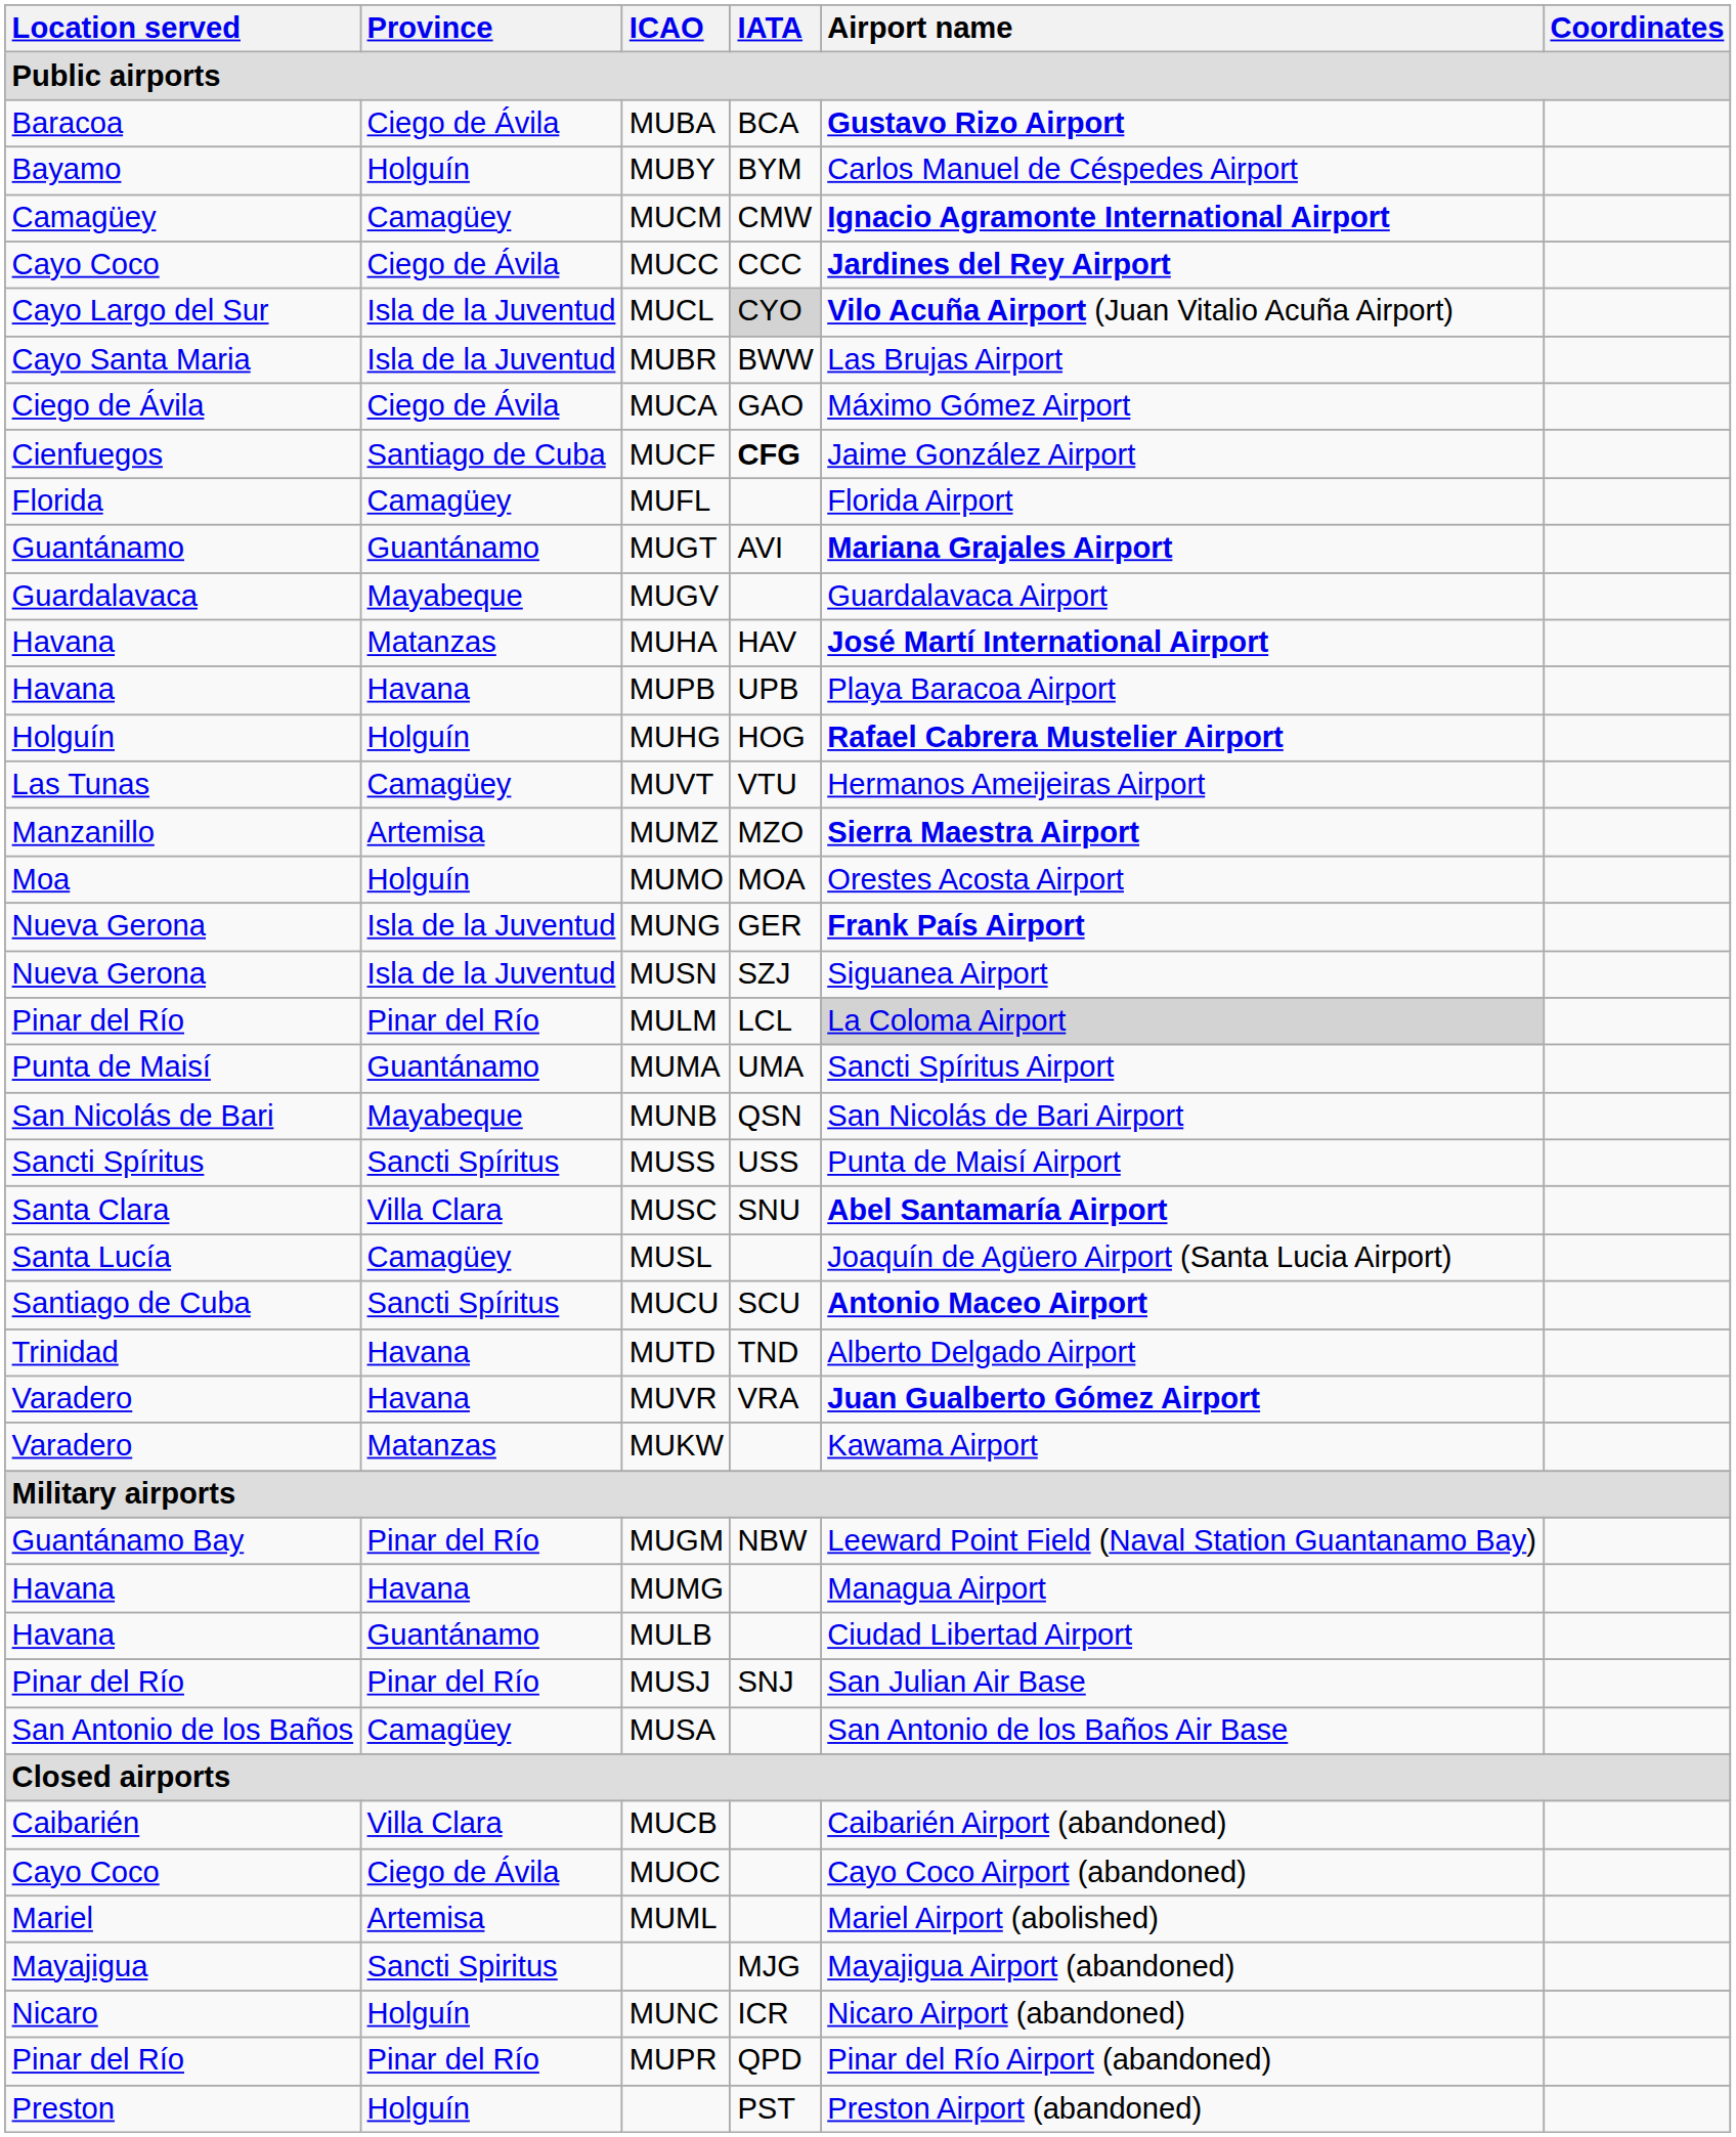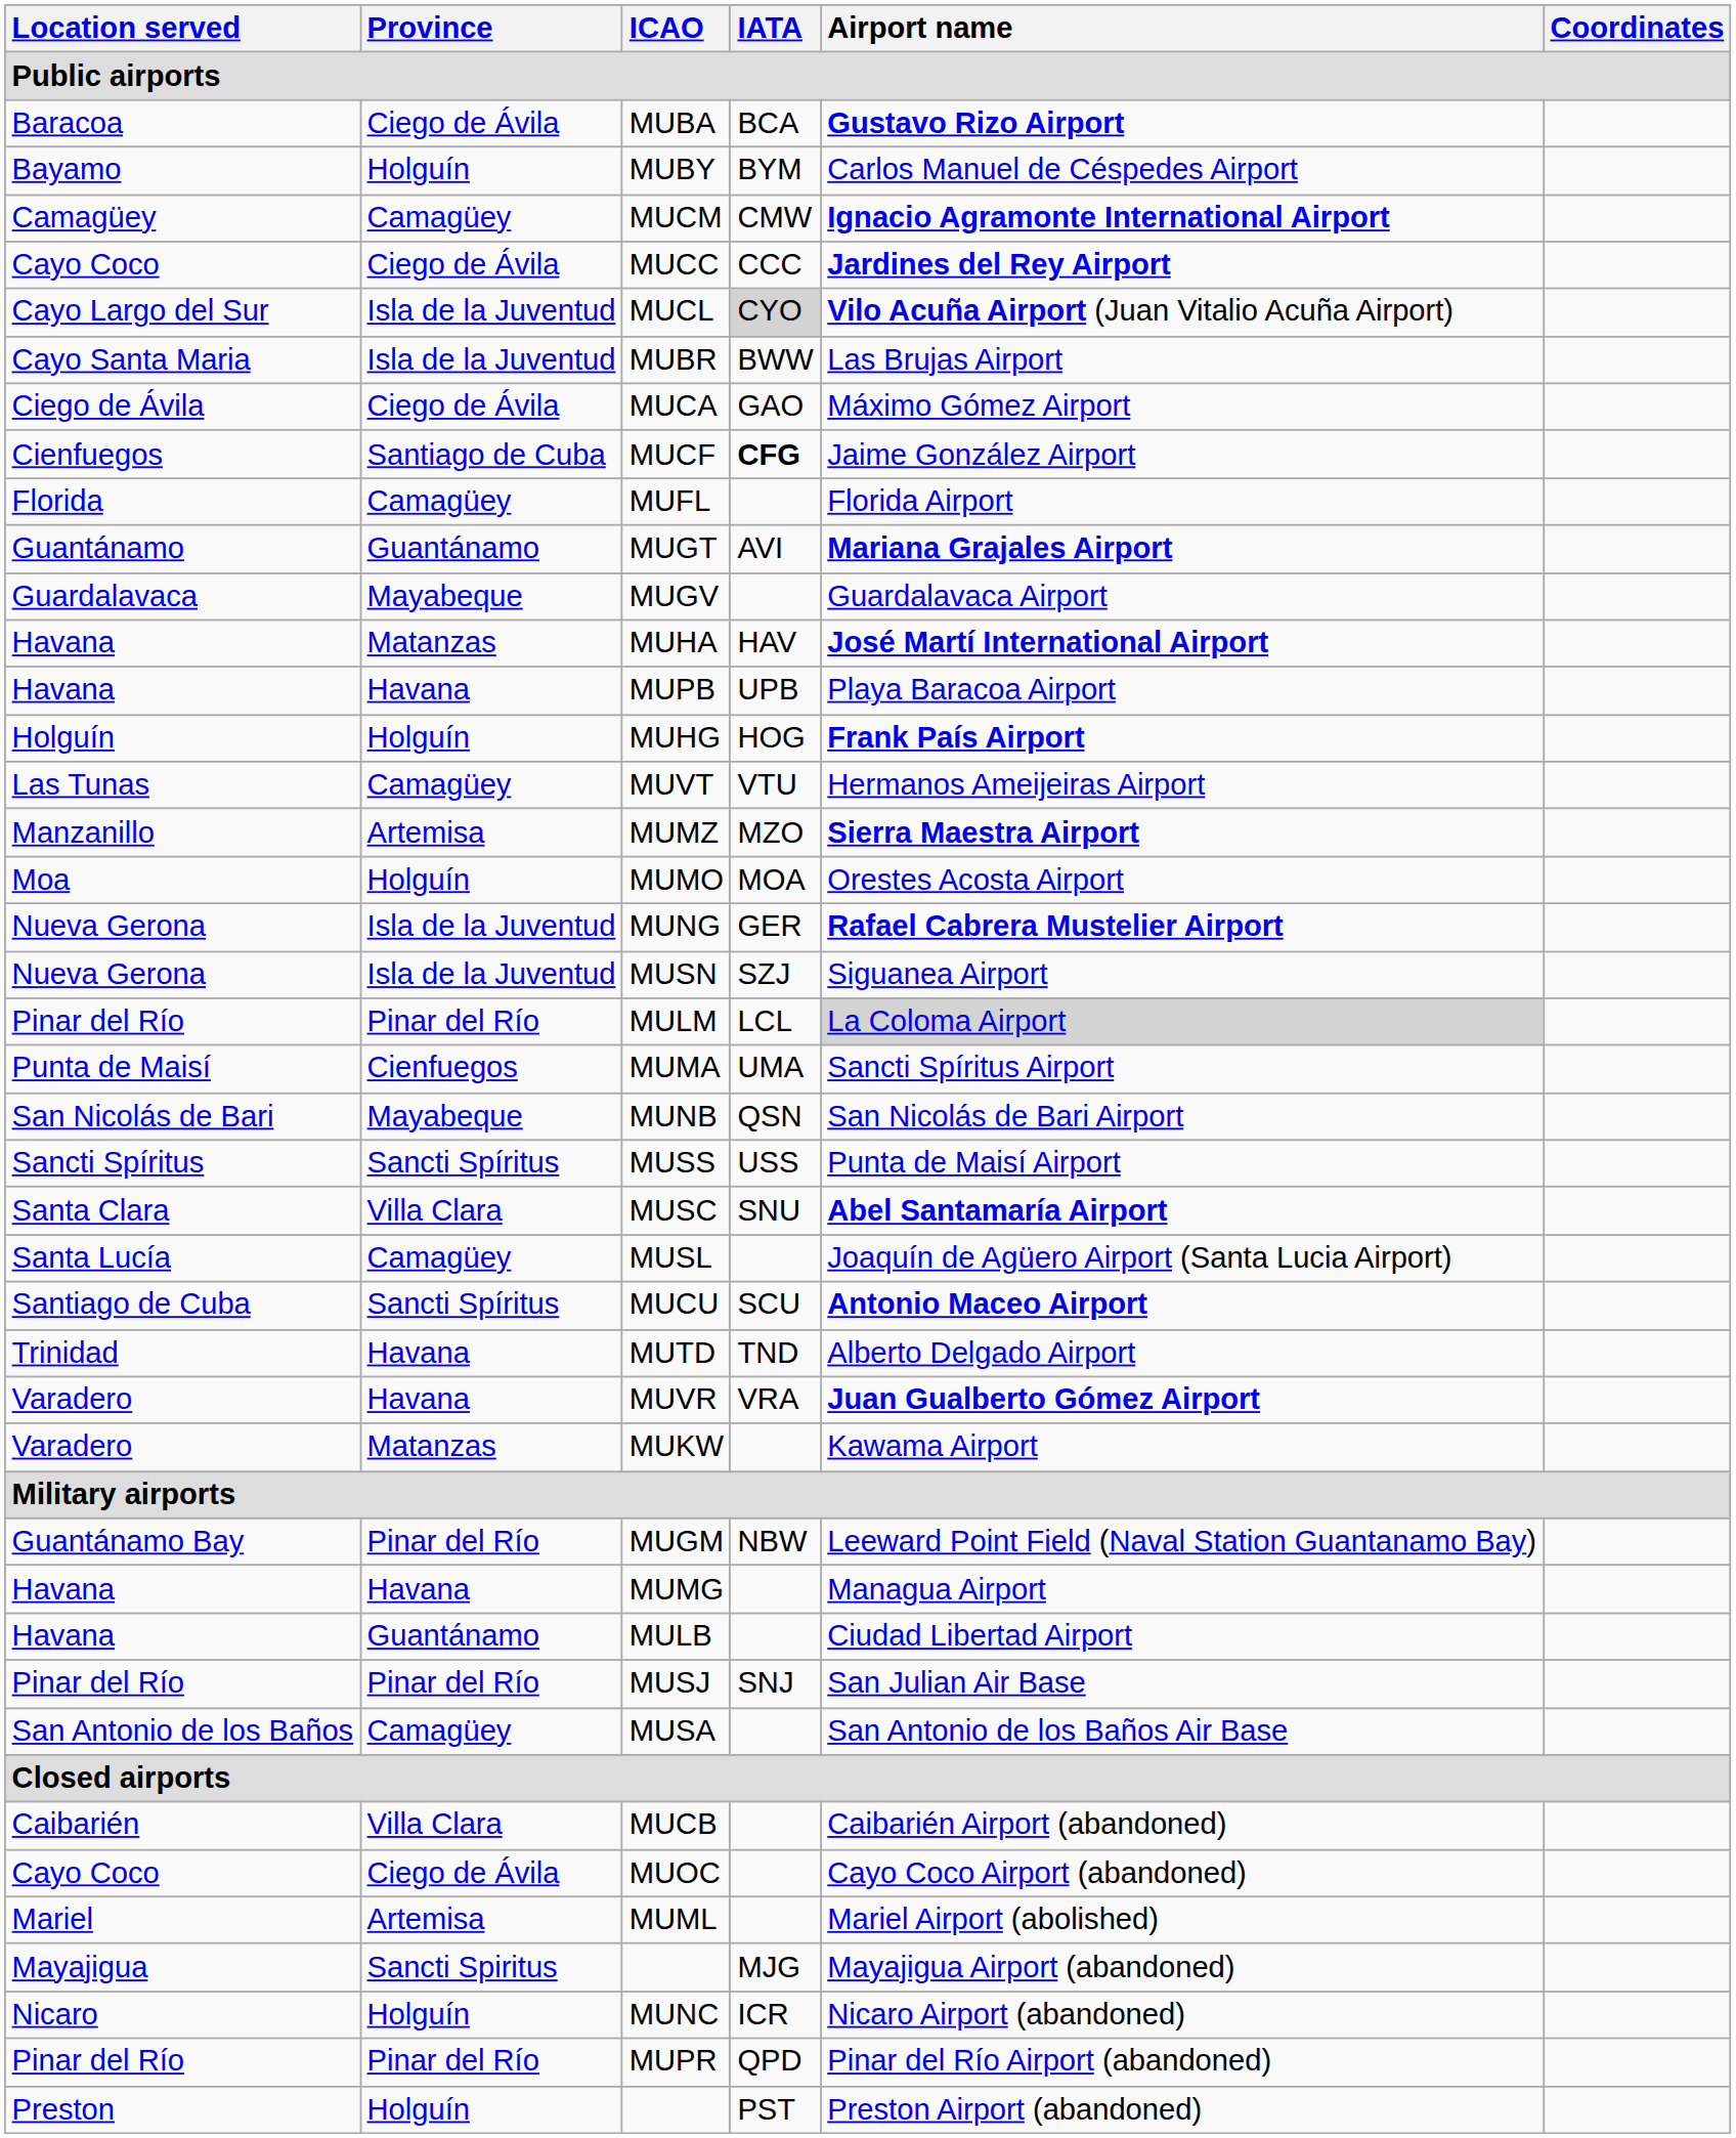 <table class="wikitable sortable">
 <tr valign="baseline">
 <th style="text-align:left;"><a href='#'>Location served</a></th>
 <th style="text-align:left;"><a href='#'>Province</a></th>
 <th style="text-align:left;"><a href='#'>ICAO</a></th>
 <th style="text-align:left;"><a href='#'>IATA</a></th>
 <th style="text-align:left;">Airport name</th>
 <th style="text-align:left;"><a href='#'>Coordinates</a></th>
 </tr>
 <tr class="sortbottom" style="background:#DDD;">
 <td colspan="6"><strong>Public airports</strong></td>
 </tr>
 <tr valign="top">
 <td><a href='#'>Baracoa</a></td>
 <td><a href='#'>Ciego de Ávila</a></td>
 <td>MUBA</td>
 <td>BCA</td>
 <td><strong><a href='#'>Gustavo Rizo Airport</a></strong></td>
 <td><small></small></td>
 </tr>
 <tr valign="top">
 <td><a href='#'>Bayamo</a></td>
 <td><a href='#'>Holguín</a></td>
 <td>MUBY</td>
 <td>BYM</td>
 <td><a href='#'>Carlos Manuel de Céspedes Airport</a></td>
 <td><small></small></td>
 </tr>
 <tr valign="top">
 <td><a href='#'>Camagüey</a></td>
 <td><a href='#'>Camagüey</a></td>
 <td>MUCM</td>
 <td>CMW</td>
 <td><strong><a href='#'>Ignacio Agramonte International Airport</a></strong></td>
 <td><small></small></td>
 </tr>
 <tr valign="top">
 <td><a href='#'>Cayo Coco</a></td>
 <td><a href='#'>Ciego de Ávila</a></td>
 <td>MUCC</td>
 <td>CCC</td>
 <td><strong><a href='#'>Jardines del Rey Airport</a></strong></td>
 <td><small></small></td>
 </tr>
 <tr valign="top">
 <td><a href='#'>Cayo Largo del Sur</a></td>
 <td><a href='#'>Isla de la Juventud</a></td>
 <td>MUCL</td>
 <td style="background: lightgrey;">CYO</td>
 <td><strong><a href='#'>Vilo Acuña Airport</a></strong> (Juan Vitalio Acuña Airport)</td>
 <td><small></small></td>
 </tr>
 <tr valign="top">
 <td><a href='#'>Cayo Santa Maria</a></td>
 <td><a href='#'>Isla de la Juventud</a></td>
 <td>MUBR</td>
 <td>BWW</td>
 <td><a href='#'>Las Brujas Airport</a></td>
 <td><small></small></td>
 </tr>
 <tr valign="top">
 <td><a href='#'>Ciego de Ávila</a></td>
 <td><a href='#'>Ciego de Ávila</a></td>
 <td>MUCA</td>
 <td>GAO</td>
 <td><a href='#'>Máximo Gómez Airport</a></td>
 <td><small></small></td>
 </tr>
 <tr valign="top">
 <td><a href='#'>Cienfuegos</a></td>
 <td><a href='#'>Santiago de Cuba</a></td>
 <td>MUCF</td>
 <td><strong>CFG</strong></td>
 <td><a href='#'>Jaime González Airport</a></td>
 <td><small></small></td>
 </tr>
 <tr valign="top">
 <td><a href='#'>Florida</a></td>
 <td><a href='#'>Camagüey</a></td>
 <td>MUFL</td>
 <td></td>
 <td><a href='#'>Florida Airport</a></td>
 <td><small></small></td>
 </tr>
 <tr valign="top">
 <td><a href='#'>Guantánamo</a></td>
 <td><a href='#'>Guantánamo</a></td>
 <td>MUGT</td>
 <td>AVI</td>
 <td><strong><a href='#'>Mariana Grajales Airport</a></strong></td>
 <td><small></small></td>
 </tr>
 <tr valign="top">
 <td><a href='#'>Guardalavaca</a></td>
 <td><a href='#'>Mayabeque</a></td>
 <td>MUGV</td>
 <td></td>
 <td><a href='#'>Guardalavaca Airport</a></td>
 <td><small></small></td>
 </tr>
 <tr valign="top">
 <td><a href='#'>Havana</a></td>
 <td><a href='#'>Matanzas</a></td>
 <td>MUHA</td>
 <td>HAV</td>
 <td><strong><a href='#'>José Martí International Airport</a></strong></td>
 <td><small></small></td>
 </tr>
 <tr valign="top">
 <td><a href='#'>Havana</a></td>
 <td><a href='#'>Havana</a></td>
 <td>MUPB</td>
 <td>UPB</td>
 <td><a href='#'>Playa Baracoa Airport</a></td>
 <td><small></small></td>
 </tr>
 <tr valign="top">
 <td><a href='#'>Holguín</a></td>
 <td><a href='#'>Holguín</a></td>
 <td>MUHG</td>
 <td>HOG</td>
-<td><strong><a href='#'>Rafael Cabrera Mustelier Airport</a></strong></td>
+<td><strong><a href='#'>Frank País Airport</a></strong></td>
 <td><small></small></td>
 </tr>
 <tr valign="top">
 <td><a href='#'>Las Tunas</a></td>
 <td><a href='#'>Camagüey</a></td>
 <td>MUVT</td>
 <td>VTU</td>
 <td><a href='#'>Hermanos Ameijeiras Airport</a></td>
 <td><small></small></td>
 </tr>
 <tr valign="top">
 <td><a href='#'>Manzanillo</a></td>
 <td><a href='#'>Artemisa</a></td>
 <td>MUMZ</td>
 <td>MZO</td>
 <td><strong><a href='#'>Sierra Maestra Airport</a></strong></td>
 <td><small></small></td>
 </tr>
 <tr valign="top">
 <td><a href='#'>Moa</a></td>
 <td><a href='#'>Holguín</a></td>
 <td>MUMO</td>
 <td>MOA</td>
 <td><a href='#'>Orestes Acosta Airport</a></td>
 <td><small></small></td>
 </tr>
 <tr valign="top">
 <td><a href='#'>Nueva Gerona</a></td>
 <td><a href='#'>Isla de la Juventud</a></td>
 <td>MUNG</td>
 <td>GER</td>
-<td><strong><a href='#'>Frank País Airport</a></strong></td>
+<td><strong><a href='#'>Rafael Cabrera Mustelier Airport</a></strong></td>
 <td><small></small></td>
 </tr>
 <tr valign="top">
 <td><a href='#'>Nueva Gerona</a></td>
 <td><a href='#'>Isla de la Juventud</a></td>
 <td>MUSN</td>
 <td>SZJ</td>
 <td><a href='#'>Siguanea Airport</a></td>
 <td><small></small></td>
 </tr>
 <tr valign="top">
 <td><a href='#'>Pinar del Río</a></td>
 <td><a href='#'>Pinar del Río</a></td>
 <td>MULM</td>
 <td>LCL</td>
 <td style="background: lightgrey;"><a href='#'>La Coloma Airport</a></td>
 <td><small></small></td>
 </tr>
 <tr valign="top">
 <td><a href='#'>Punta de Maisí</a></td>
-<td><a href='#'>Guantánamo</a></td>
+<td><a href='#'>Cienfuegos</a></td>
 <td>MUMA</td>
 <td>UMA</td>
 <td><a href='#'>Sancti Spíritus Airport</a></td>
 <td><small></small></td>
 </tr>
 <tr valign="top">
 <td><a href='#'>San Nicolás de Bari</a></td>
 <td><a href='#'>Mayabeque</a></td>
 <td>MUNB</td>
 <td>QSN</td>
 <td><a href='#'>San Nicolás de Bari Airport</a></td>
 <td><small></small></td>
 </tr>
 <tr valign="top">
 <td><a href='#'>Sancti Spíritus</a></td>
 <td><a href='#'>Sancti Spíritus</a></td>
 <td>MUSS</td>
 <td>USS</td>
 <td><a href='#'>Punta de Maisí Airport</a></td>
 <td><small></small></td>
 </tr>
 <tr valign="top">
 <td><a href='#'>Santa Clara</a></td>
 <td><a href='#'>Villa Clara</a></td>
 <td>MUSC</td>
 <td>SNU</td>
 <td><strong><a href='#'>Abel Santamaría Airport</a></strong></td>
 <td><small></small></td>
 </tr>
 <tr valign="top">
 <td><a href='#'>Santa Lucía</a></td>
 <td><a href='#'>Camagüey</a></td>
 <td>MUSL</td>
 <td></td>
 <td><a href='#'>Joaquín de Agüero Airport</a> (Santa Lucia Airport)</td>
 <td><small></small></td>
 </tr>
 <tr valign="top">
 <td><a href='#'>Santiago de Cuba</a></td>
 <td><a href='#'>Sancti Spíritus</a></td>
 <td>MUCU</td>
 <td>SCU</td>
 <td><strong><a href='#'>Antonio Maceo Airport</a></strong></td>
 <td><small></small></td>
 </tr>
 <tr valign="top">
 <td><a href='#'>Trinidad</a></td>
 <td><a href='#'>Havana</a></td>
 <td>MUTD</td>
 <td>TND</td>
 <td><a href='#'>Alberto Delgado Airport</a></td>
 <td><small></small></td>
 </tr>
 <tr valign="top">
 <td><a href='#'>Varadero</a></td>
 <td><a href='#'>Havana</a></td>
 <td>MUVR</td>
 <td>VRA</td>
 <td><strong><a href='#'>Juan Gualberto Gómez Airport</a></strong></td>
 <td><small></small></td>
 </tr>
 <tr valign="top">
 <td><a href='#'>Varadero</a></td>
 <td><a href='#'>Matanzas</a></td>
 <td>MUKW</td>
 <td></td>
 <td><a href='#'>Kawama Airport</a></td>
 <td><small></small></td>
 </tr>
 <tr class="sortbottom" style="background:#DDD;">
 <td colspan="6"><strong>Military airports</strong></td>
 </tr>
 <tr valign="top">
 <td><a href='#'>Guantánamo Bay</a></td>
 <td><a href='#'>Pinar del Río</a></td>
 <td>MUGM</td>
 <td>NBW</td>
 <td><a href='#'>Leeward Point Field</a> (<a href='#'>Naval Station Guantanamo Bay</a>)</td>
 <td><small></small></td>
 </tr>
 <tr valign="top">
 <td><a href='#'>Havana</a></td>
 <td><a href='#'>Havana</a></td>
 <td>MUMG</td>
 <td></td>
 <td><a href='#'>Managua Airport</a></td>
 <td><small></small></td>
 </tr>
 <tr valign="top">
 <td><a href='#'>Havana</a></td>
 <td><a href='#'>Guantánamo</a></td>
 <td>MULB</td>
 <td></td>
 <td><a href='#'>Ciudad Libertad Airport</a></td>
 <td><small></small></td>
 </tr>
 <tr valign="top">
 <td><a href='#'>Pinar del Río</a></td>
 <td><a href='#'>Pinar del Río</a></td>
 <td>MUSJ</td>
 <td>SNJ</td>
 <td><a href='#'>San Julian Air Base</a></td>
 <td><small></small></td>
 </tr>
 <tr valign="top">
 <td><a href='#'>San Antonio de los Baños</a></td>
 <td><a href='#'>Camagüey</a></td>
 <td>MUSA</td>
 <td></td>
 <td><a href='#'>San Antonio de los Baños Air Base</a></td>
 <td><small></small></td>
 </tr>
 <tr class="sortbottom" style="background:#DDD;">
 <td colspan="6"><strong>Closed airports</strong></td>
 </tr>
 <tr valign="top">
 <td><a href='#'>Caibarién</a></td>
 <td><a href='#'>Villa Clara</a></td>
 <td>MUCB</td>
 <td></td>
 <td><a href='#'>Caibarién Airport</a> (abandoned)</td>
 <td></td>
 </tr>
 <tr valign="top">
 <td><a href='#'>Cayo Coco</a></td>
 <td><a href='#'>Ciego de Ávila</a></td>
 <td>MUOC</td>
 <td></td>
 <td><a href='#'>Cayo Coco Airport</a> (abandoned)</td>
 <td></td>
 </tr>
 <tr valign="top">
 <td><a href='#'>Mariel</a></td>
 <td><a href='#'>Artemisa</a></td>
 <td>MUML</td>
 <td></td>
 <td><a href='#'>Mariel Airport</a> (abolished)</td>
 <td></td>
 </tr>
 <tr valign="top">
 <td><a href='#'>Mayajigua</a></td>
 <td><a href='#'>Sancti Spiritus</a></td>
 <td></td>
 <td>MJG</td>
 <td><a href='#'>Mayajigua Airport</a> (abandoned)</td>
 <td></td>
 </tr>
 <tr valign="top">
 <td><a href='#'>Nicaro</a></td>
 <td><a href='#'>Holguín</a></td>
 <td>MUNC</td>
 <td>ICR</td>
 <td><a href='#'>Nicaro Airport</a> (abandoned)</td>
 <td></td>
 </tr>
 <tr valign="top">
 <td><a href='#'>Pinar del Río</a></td>
 <td><a href='#'>Pinar del Río</a></td>
 <td>MUPR</td>
 <td>QPD</td>
 <td><a href='#'>Pinar del Río Airport</a> (abandoned)</td>
 <td><small></small></td>
 </tr>
 <tr valign="top">
 <td><a href='#'>Preston</a></td>
 <td><a href='#'>Holguín</a></td>
 <td></td>
 <td>PST</td>
 <td><a href='#'>Preston Airport</a> (abandoned)</td>
 <td></td>
 </tr>
 </table>
